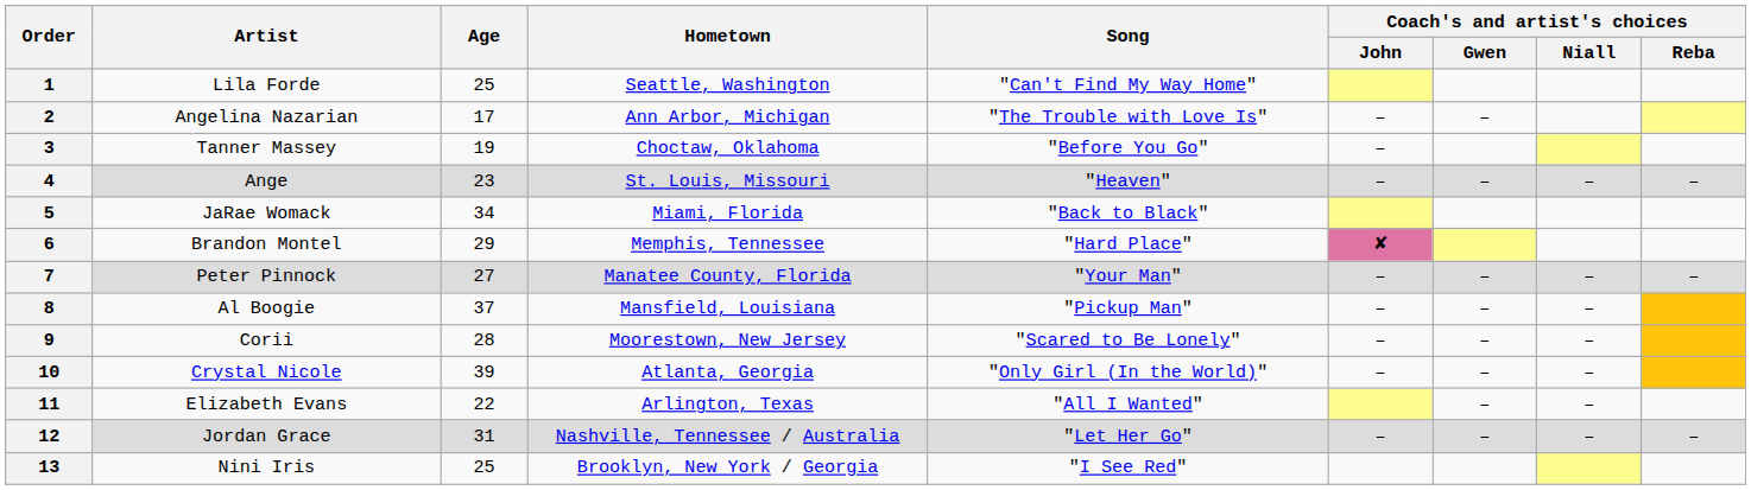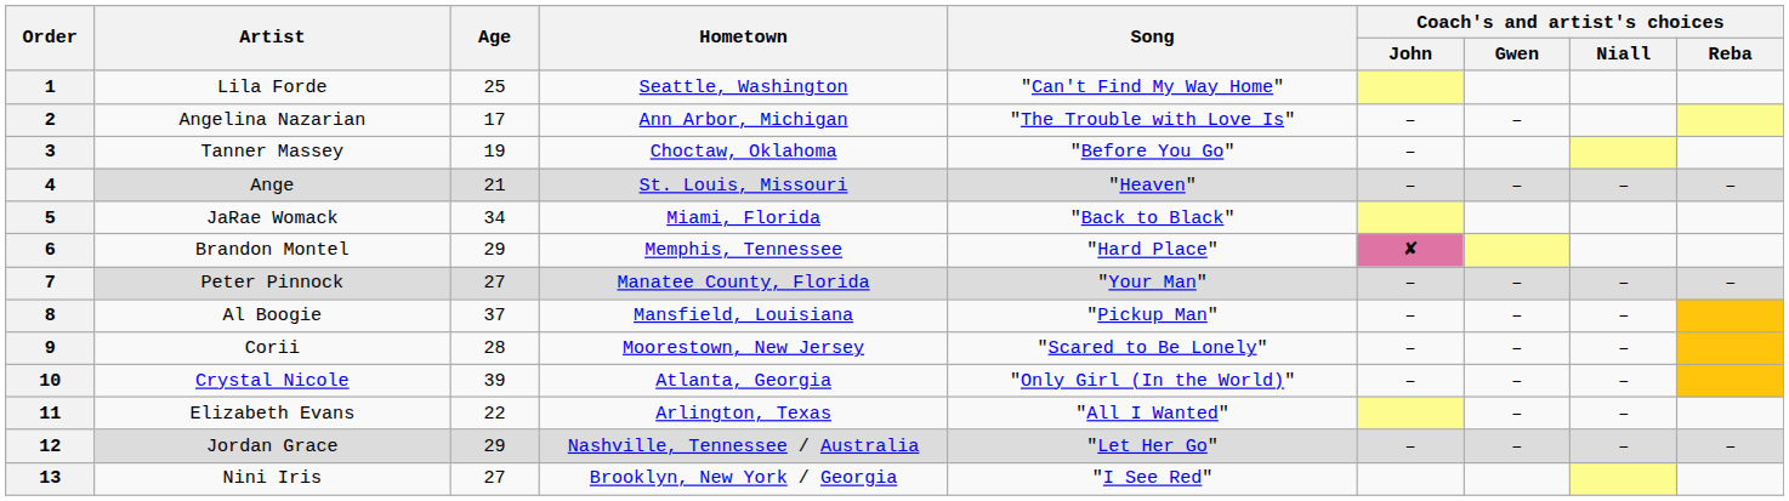 <table class="wikitable" style="text-align:center; line-height:17px; width:100%">
 <tr>
 <th rowspan="2" scope="col" style="width:05%">Order</th>
 <th rowspan="2" scope="col" style="width:20%">Artist</th>
 <th rowspan="2" scope="col" style="width:05%">Age</th>
 <th rowspan="2" scope="col" style="width:23%">Hometown</th>
 <th rowspan="2" scope="col" style="width:23%">Song</th>
 <th colspan="4" scope="col" style="width:25%">Coach's and artist's choices</th>
 </tr>
 <tr>
 <th style="width:06%">John</th>
 <th style="width:06%">Gwen</th>
 <th style="width:06%">Niall</th>
 <th style="width:06%">Reba</th>
 </tr>
 <tr>
 <th>1</th>
 <td>Lila Forde</td>
 <td>25</td>
 <td><a href='#'>Seattle, Washington</a></td>
 <td>"<a href='#'>Can't Find My Way Home</a>"</td>
 <td style="background:#fdfc8f"><em></em></td>
 <td><em></em></td>
 <td><em></em></td>
 <td><em></em></td>
 </tr>
 <tr>
 <th>2</th>
 <td>Angelina Nazarian</td>
 <td>17</td>
 <td><a href='#'>Ann Arbor, Michigan</a></td>
 <td>"<a href='#'>The Trouble with Love Is</a>"</td>
 <td>–</td>
 <td>–</td>
 <td><em></em></td>
 <td style="background:#fdfc8f"><em></em></td>
 </tr>
 <tr>
 <th>3</th>
 <td>Tanner Massey</td>
 <td>19</td>
 <td><a href='#'>Choctaw, Oklahoma</a></td>
 <td>"<a href='#'>Before You Go</a>"</td>
 <td>–</td>
 <td><em></em></td>
 <td style="background:#fdfc8f"><em></em></td>
 <td><em></em></td>
 </tr>
 <tr style="background:#DCDCDC">
 <th>4</th>
 <td>Ange</td>
-<td>23</td>
+<td>21</td>
 <td><a href='#'>St. Louis, Missouri</a></td>
 <td>"<a href='#'>Heaven</a>"</td>
 <td>–</td>
 <td>–</td>
 <td>–</td>
 <td>–</td>
 </tr>
 <tr>
 <th>5</th>
 <td>JaRae Womack</td>
 <td>34</td>
 <td><a href='#'>Miami, Florida</a></td>
 <td>"<a href='#'>Back to Black</a>"</td>
 <td style="background:#fdfc8f"><em></em></td>
 <td><em></em></td>
 <td><em></em></td>
 <td><em></em></td>
 </tr>
 <tr>
 <th>6</th>
 <td>Brandon Montel</td>
 <td>29</td>
 <td><a href='#'>Memphis, Tennessee</a></td>
 <td>"<a href='#'>Hard Place</a>"</td>
 <td style="background:#df74a4">✘</td>
 <td style="background:#fdfc8f"><em></em></td>
 <td><em></em></td>
 <td><em></em></td>
 </tr>
 <tr style="background:#DCDCDC">
 <th>7</th>
 <td>Peter Pinnock</td>
 <td>27</td>
 <td><a href='#'>Manatee County, Florida</a></td>
 <td>"<a href='#'>Your Man</a>"</td>
 <td>–</td>
 <td>–</td>
 <td>–</td>
 <td>–</td>
 </tr>
 <tr>
 <th>8</th>
 <td>Al Boogie</td>
 <td>37</td>
 <td><a href='#'>Mansfield, Louisiana</a></td>
 <td>"<a href='#'>Pickup Man</a>"</td>
 <td>–</td>
 <td>–</td>
 <td>–</td>
 <td style="background:#ffc40c"><em></em></td>
 </tr>
 <tr>
 <th>9</th>
 <td>Corii</td>
 <td>28</td>
 <td><a href='#'>Moorestown, New Jersey</a></td>
 <td>"<a href='#'>Scared to Be Lonely</a>"</td>
 <td>–</td>
 <td>–</td>
 <td>–</td>
 <td style="background:#ffc40c"><em></em></td>
 </tr>
 <tr>
 <th>10</th>
 <td><a href='#'>Crystal Nicole</a></td>
 <td>39</td>
 <td><a href='#'>Atlanta, Georgia</a></td>
 <td>"<a href='#'>Only Girl (In the World)</a>"</td>
 <td>–</td>
 <td>–</td>
 <td>–</td>
 <td style="background:#ffc40c"><em></em></td>
 </tr>
 <tr>
 <th>11</th>
 <td>Elizabeth Evans</td>
 <td>22</td>
 <td><a href='#'>Arlington, Texas</a></td>
 <td>"<a href='#'>All I Wanted</a>"</td>
 <td style="background:#fdfc8f"><em></em></td>
 <td>–</td>
 <td>–</td>
 <td><em></em></td>
 </tr>
 <tr style="background:#DCDCDC">
 <th>12</th>
 <td>Jordan Grace</td>
-<td>31</td>
+<td>29</td>
 <td><a href='#'>Nashville, Tennessee</a> / <a href='#'>Australia</a></td>
 <td>"<a href='#'>Let Her Go</a>"</td>
 <td>–</td>
 <td>–</td>
 <td>–</td>
 <td>–</td>
 </tr>
 <tr>
 <th>13</th>
 <td>Nini Iris</td>
-<td>25</td>
+<td>27</td>
 <td><a href='#'>Brooklyn, New York</a> / <a href='#'>Georgia</a></td>
 <td>"<a href='#'>I See Red</a>"</td>
 <td><em></em></td>
 <td><em></em></td>
 <td style="background:#fdfc8f"><em></em></td>
 <td><em></em></td>
 </tr>
 </table>
